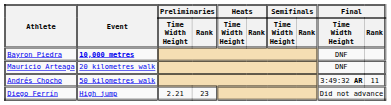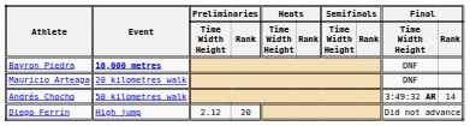 <table class=wikitable style="font-size:90%; border: double;">
 <tr>
 <th rowspan="2" style="border-right:double">Athlete</th>
 <th rowspan="2" style="border-right:double">Event</th>
 <th colspan="2" style="border-right:double; border-bottom:double;">Preliminaries</th>
 <th colspan="2" style="border-right:double; border-bottom:double;">Heats</th>
 <th colspan="2" style="border-right:double; border-bottom:double;">Semifinals</th>
 <th colspan="2" style="border-right:double; border-bottom:double;">Final</th>
 </tr>
 <tr>
 <th>Time<br>Width<br>Height</th>
 <th style="border-right:double">Rank</th>
 <th>Time<br>Width<br>Height</th>
 <th style="border-right:double">Rank</th>
 <th>Time<br>Width<br>Height</th>
 <th style="border-right:double">Rank</th>
 <th>Time<br>Width<br>Height</th>
 <th style="border-right:double">Rank</th>
 </tr>
 <tr style="border-top: double;">
 <td style="border-right:double"><a href='#'>Bayron Piedra</a></td>
 <td style="border-right:double"><strong><a href='#'>10,000 metres</a></strong></td>
 <td style="border-right:double" colspan= 6 bgcolor="wheat"></td>
 <td align=center>DNF</td>
 <td align=center></td>
 </tr>
 <tr style="border-top: double;">
 <td style="border-right:double"><a href='#'>Mauricio Arteaga</a></td>
 <td style="border-right:double"><a href='#'>20 kilometres walk</a></td>
 <td style="border-right:double" colspan= 6 bgcolor="wheat"></td>
 <td align=center>DNF</td>
 <td align=center></td>
 </tr>
 <tr style="border-top: double;">
 <td style="border-right:double"><a href='#'>Andrés Chocho</a></td>
 <td style="border-right:double"><a href='#'>50 kilometres walk</a></td>
 <td style="border-right:double" colspan= 6 bgcolor="wheat"></td>
 <td align=center>3:49:32 <strong>AR</strong></td>
-<td align=center>11</td>
+<td align=center>14</td>
 </tr>
 <tr style="border-top: double;">
 <td style="border-right:double"><a href='#'>Diego Ferrín</a></td>
 <td style="border-right:double"><a href='#'>High jump</a></td>
-<td align=center>2.21</td>
-<td align=center style="border-right:double">23</td>
+<td align=center>2.12</td>
+<td align=center style="border-right:double">20</td>
 <td style="border-right:double" colspan= 4 bgcolor="wheat"></td>
 <td colspan="2" align=center>Did not advance</td>
 </tr>
 </table>
